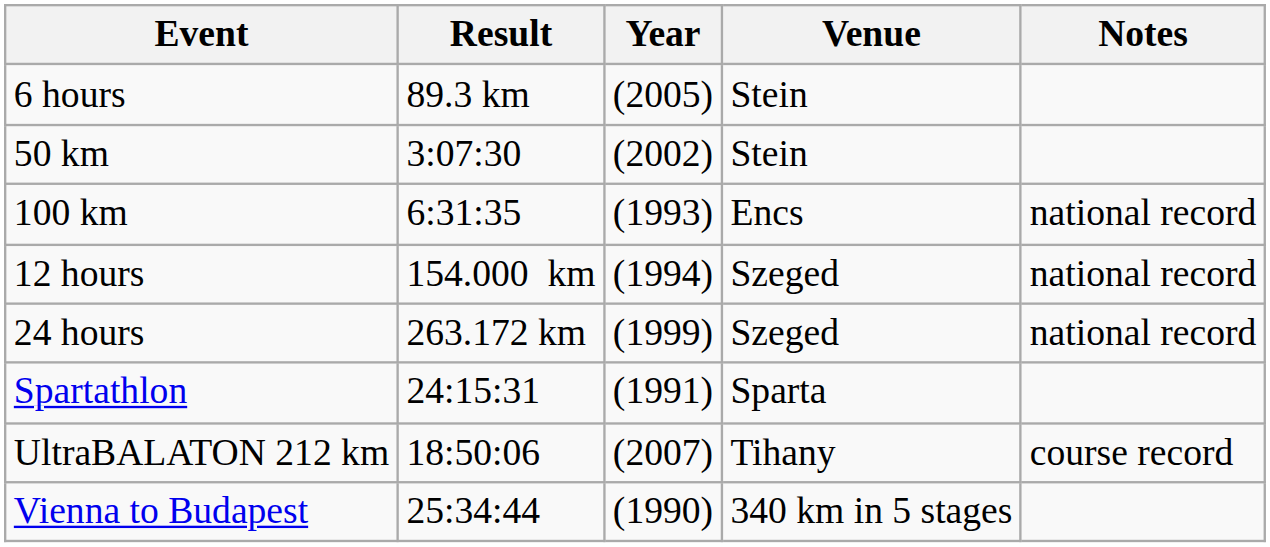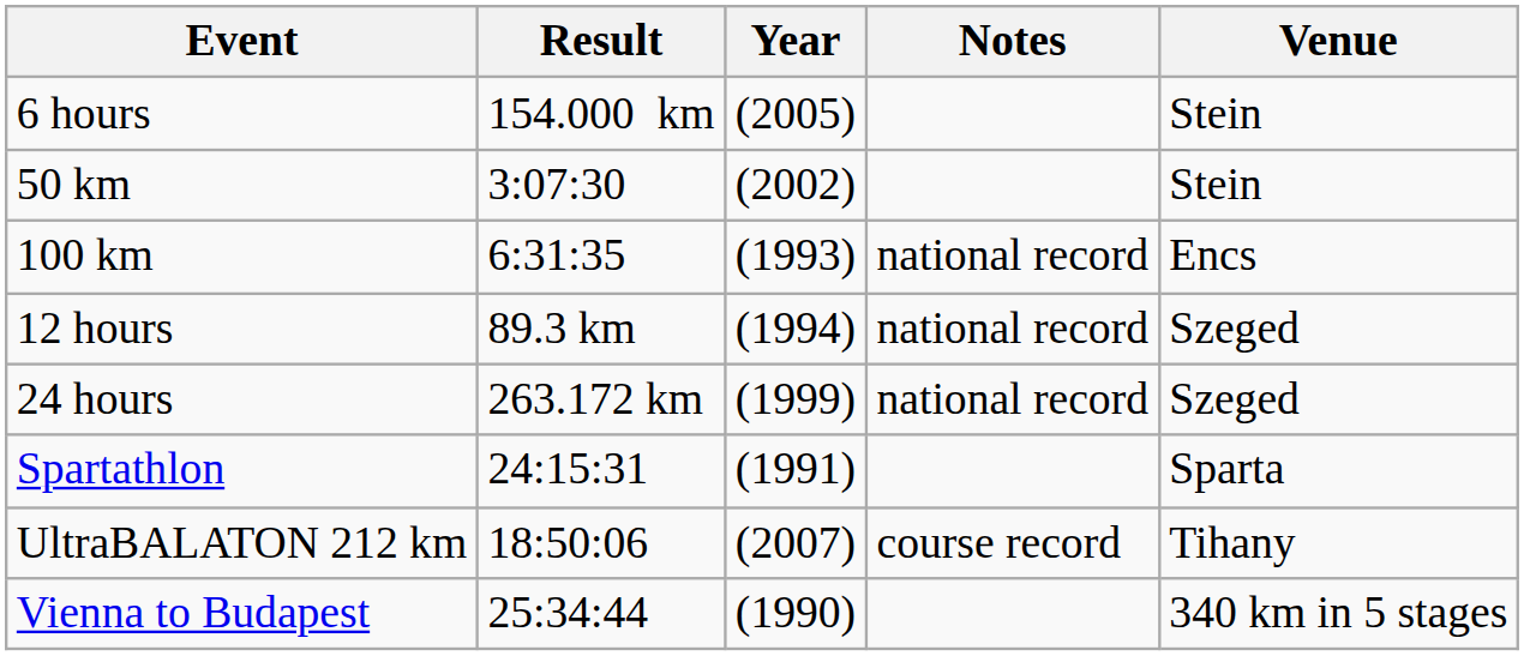 <table class="wikitable">
 <tr>
 <th>Event</th>
 <th>Result</th>
 <th>Year</th>
+<th>Notes</th>
 <th>Venue</th>
-<th>Notes</th>
 </tr>
 <tr>
 <td>6 hours</td>
-<td>89.3 km</td>
+<td>154.000  km</td>
 <td>(2005)</td>
+<td></td>
 <td>Stein</td>
-<td></td>
 </tr>
 <tr>
 <td>50 km</td>
 <td>3:07:30</td>
 <td>(2002)</td>
+<td></td>
 <td>Stein</td>
-<td></td>
 </tr>
 <tr>
 <td>100 km</td>
 <td>6:31:35</td>
 <td>(1993)</td>
+<td>national record</td>
 <td>Encs</td>
-<td>national record</td>
 </tr>
 <tr>
 <td>12 hours</td>
-<td>154.000  km</td>
+<td>89.3 km</td>
 <td>(1994)</td>
+<td>national record</td>
 <td>Szeged</td>
-<td>national record</td>
 </tr>
 <tr>
 <td>24 hours</td>
 <td>263.172 km</td>
 <td>(1999)</td>
+<td>national record</td>
 <td>Szeged</td>
-<td>national record</td>
 </tr>
 <tr>
 <td><a href='#'>Spartathlon</a></td>
 <td>24:15:31</td>
 <td>(1991)</td>
+<td></td>
 <td>Sparta</td>
-<td></td>
 </tr>
 <tr>
 <td>UltraBALATON 212 km</td>
 <td>18:50:06</td>
 <td>(2007)</td>
+<td>course record</td>
 <td>Tihany</td>
-<td>course record</td>
 </tr>
 <tr>
 <td><a href='#'>Vienna to Budapest</a></td>
 <td>25:34:44</td>
 <td>(1990)</td>
+<td></td>
 <td>340 km  in 5 stages</td>
-<td></td>
 </tr>
 </table>
